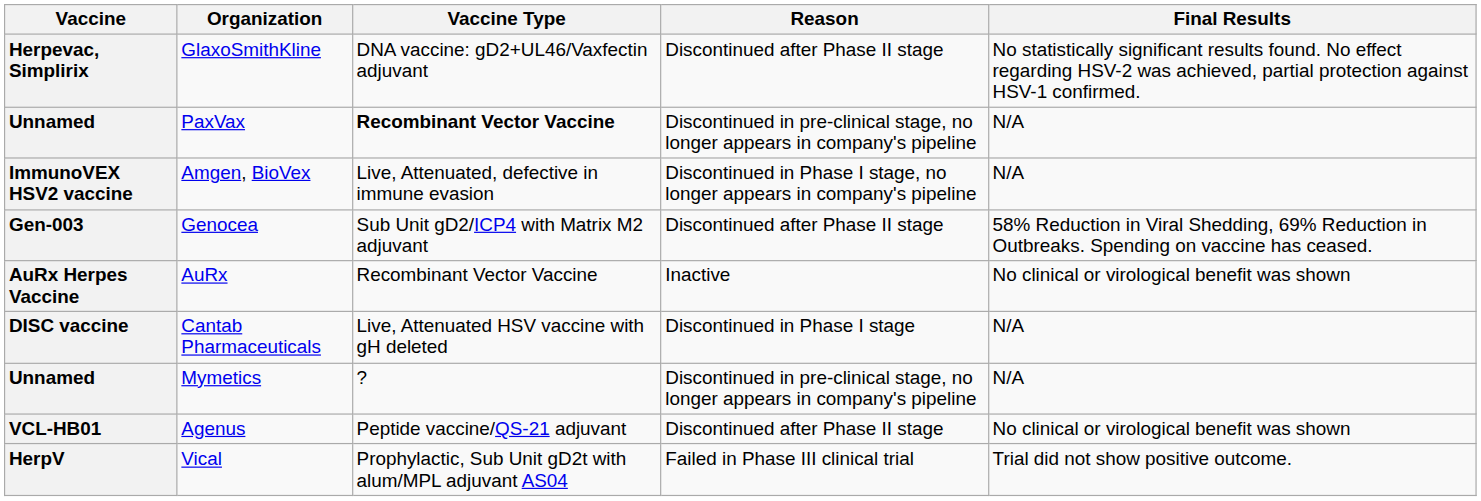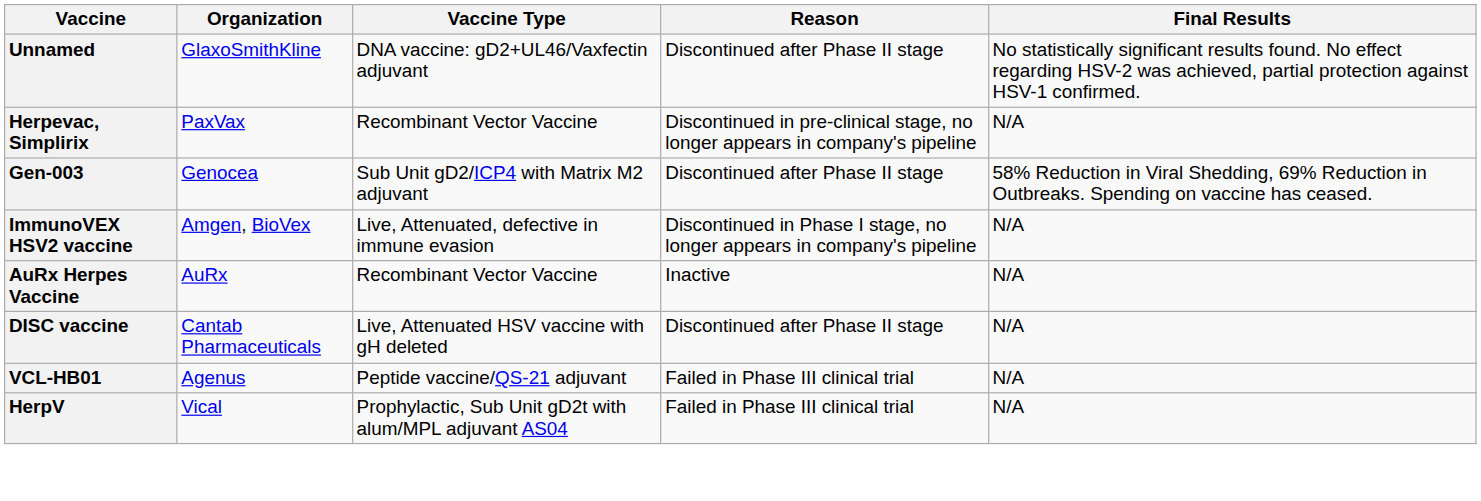 <table class="wikitable">
 <tr>
 <th>Vaccine</th>
 <th>Organization</th>
 <th>Vaccine Type</th>
 <th>Reason</th>
 <th>Final Results</th>
 </tr>
 <tr style="vertical-align:top;">
-<th style="text-align:left;">Herpevac, Simplirix</th>
+<th style="text-align:left;">Unnamed</th>
 <td><a href='#'>GlaxoSmithKline</a></td>
 <td>DNA vaccine: gD2+UL46/Vaxfectin adjuvant</td>
 <td>Discontinued after Phase II stage</td>
 <td>No statistically significant results found. No effect regarding HSV-2 was achieved, partial protection against HSV-1 confirmed.</td>
 </tr>
 <tr style="vertical-align:top;">
-<th style="text-align:left;">Unnamed</th>
+<th style="text-align:left;">Herpevac, Simplirix</th>
 <td><a href='#'>PaxVax</a></td>
-<td><strong>Recombinant Vector Vaccine</strong></td>
+<td>Recombinant Vector Vaccine</td>
 <td>Discontinued in pre-clinical stage, no longer appears in company's pipeline</td>
-<td>N/A</td>
-</tr>
-<tr style="vertical-align:top;">
-<th style="text-align:left;">ImmunoVEX HSV2 vaccine</th>
-<td><a href='#'>Amgen</a>, <a href='#'>BioVex</a></td>
-<td>Live, Attenuated, defective in immune evasion</td>
-<td>Discontinued in Phase I stage, no longer appears in company's pipeline</td>
 <td>N/A</td>
 </tr>
 <tr style="vertical-align:top;">
 <th style="text-align:left;">Gen-003</th>
 <td><a href='#'>Genocea</a></td>
 <td>Sub Unit gD2/<a href='#'>ICP4</a> with Matrix M2 adjuvant</td>
 <td>Discontinued after Phase II stage</td>
 <td>58% Reduction in Viral Shedding, 69% Reduction in Outbreaks. Spending on vaccine has ceased.</td>
 </tr>
 <tr style="vertical-align:top;">
+<th style="text-align:left;">ImmunoVEX HSV2 vaccine</th>
+<td><a href='#'>Amgen</a>, <a href='#'>BioVex</a></td>
+<td>Live, Attenuated, defective in immune evasion</td>
+<td>Discontinued in Phase I stage, no longer appears in company's pipeline</td>
+<td>N/A</td>
+</tr>
+<tr style="vertical-align:top;">
 <th style="text-align:left;">AuRx Herpes Vaccine</th>
 <td><a href='#'>AuRx</a></td>
 <td>Recombinant Vector Vaccine</td>
 <td>Inactive</td>
-<td>No clinical or virological benefit was shown</td>
+<td>N/A</td>
 </tr>
 <tr style="vertical-align:top;">
 <th style="text-align:left;">DISC vaccine</th>
 <td><a href='#'>Cantab Pharmaceuticals</a></td>
 <td>Live, Attenuated HSV vaccine with gH deleted</td>
-<td>Discontinued in Phase I stage</td>
-<td>N/A</td>
-</tr>
-<tr style="vertical-align:top;">
-<th style="text-align:left;">Unnamed</th>
-<td><a href='#'>Mymetics</a></td>
-<td>?</td>
-<td>Discontinued in pre-clinical stage, no longer appears in company's pipeline</td>
+<td>Discontinued after Phase II stage</td>
 <td>N/A</td>
 </tr>
 <tr style="vertical-align:top;">
 <th style="text-align:left;">VCL-HB01</th>
 <td><a href='#'>Agenus</a></td>
 <td>Peptide vaccine/<a href='#'>QS-21</a> adjuvant</td>
-<td>Discontinued after Phase II stage</td>
-<td>No clinical or virological benefit was shown</td>
+<td>Failed in Phase III clinical trial</td>
+<td>N/A</td>
 </tr>
 <tr style="vertical-align:top;">
 <th style="text-align:left;">HerpV</th>
 <td><a href='#'>Vical</a></td>
 <td>Prophylactic, Sub Unit gD2t with alum/MPL adjuvant <a href='#'>AS04</a></td>
 <td>Failed in Phase III clinical trial</td>
-<td>Trial did not show positive outcome.</td>
+<td>N/A</td>
 </tr>
 </table>
